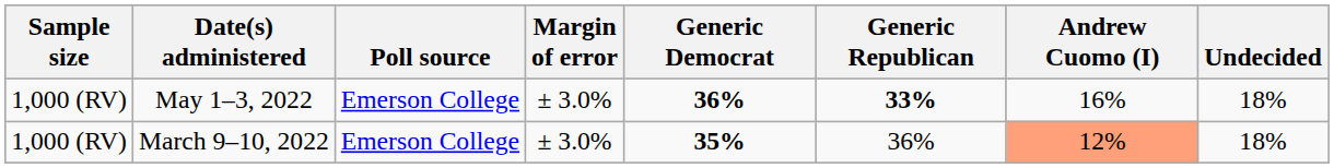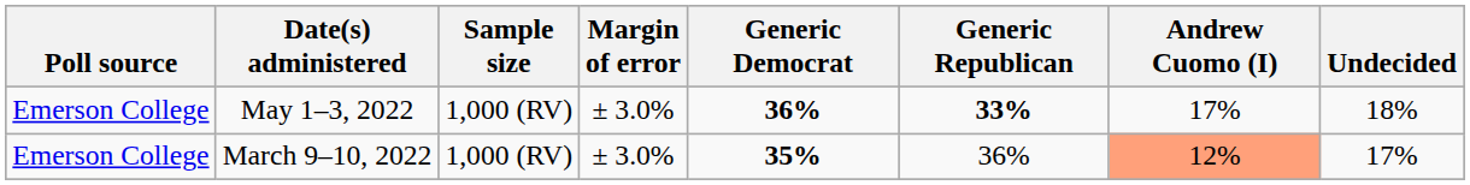 <table class="wikitable" style="font-size:90%;text-align:center;">
 <tr valign=bottom>
+<th>Poll source</th>
+<th>Date(s)<br>administered</th>
 <th>Sample<br>size</th>
-<th>Date(s)<br>administered</th>
-<th>Poll source</th>
 <th>Margin<br>of error</th>
 <th style="width:100px;">Generic<br>Democrat</th>
 <th style="width:100px;">Generic<br>Republican</th>
 <th style="width:100px;">Andrew<br>Cuomo (I)</th>
 <th>Undecided</th>
 </tr>
 <tr>
+<td style="text-align:left;"><a href='#'>Emerson College</a></td>
+<td>May 1–3, 2022</td>
 <td>1,000 (RV)</td>
-<td>May 1–3, 2022</td>
-<td style="text-align:left;"><a href='#'>Emerson College</a></td>
 <td>± 3.0%</td>
 <td><strong>36%</strong></td>
 <td><strong>33%</strong></td>
-<td>16%</td>
+<td>17%</td>
 <td>18%</td>
 </tr>
 <tr>
+<td style="text-align:left;"><a href='#'>Emerson College</a></td>
+<td>March 9–10, 2022</td>
 <td>1,000 (RV)</td>
-<td>March 9–10, 2022</td>
-<td style="text-align:left;"><a href='#'>Emerson College</a></td>
 <td>± 3.0%</td>
 <td><strong>35%</strong></td>
 <td>36%</td>
 <td style="background: lightsalmon;">12%</td>
-<td>18%</td>
+<td>17%</td>
 </tr>
 </table>
